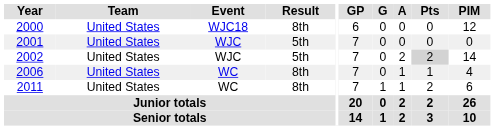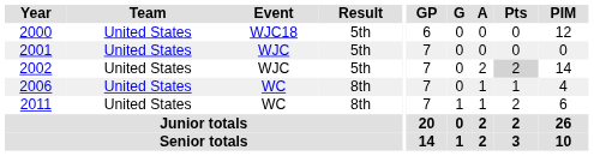 <table border="0" cellpadding="1" cellspacing="0" ID="Table3" style="text-align:center; width:40em">
 <tr ALIGN="center" bgcolor="#e0e0e0">
 <th>Year</th>
 <th>Team</th>
 <th>Event</th>
 <th>Result</th>
 <th rowspan="99" bgcolor="#ffffff"></th>
 <th>GP</th>
 <th>G</th>
 <th>A</th>
 <th>Pts</th>
 <th>PIM</th>
 </tr>
 <tr>
 <td><a href='#'>2000</a></td>
 <td><a href='#'>United States</a></td>
 <td><a href='#'>WJC18</a></td>
-<td>8th</td>
+<td>5th</td>
 <td>6</td>
 <td>0</td>
 <td>0</td>
 <td>0</td>
 <td>12</td>
 </tr>
 <tr bgcolor="#f0f0f0">
 <td><a href='#'>2001</a></td>
 <td><a href='#'>United States</a></td>
 <td><a href='#'>WJC</a></td>
 <td>5th</td>
 <td>7</td>
 <td>0</td>
 <td>0</td>
 <td>0</td>
 <td>0</td>
 </tr>
 <tr>
 <td><a href='#'>2002</a></td>
 <td>United States</td>
 <td>WJC</td>
 <td>5th</td>
 <td>7</td>
 <td>0</td>
 <td>2</td>
 <td style="background: lightgrey;">2</td>
 <td>14</td>
 </tr>
 <tr bgcolor="#f0f0f0">
 <td><a href='#'>2006</a></td>
 <td><a href='#'>United States</a></td>
 <td><a href='#'>WC</a></td>
 <td>8th</td>
 <td>7</td>
 <td>0</td>
 <td>1</td>
 <td>1</td>
 <td>4</td>
 </tr>
 <tr>
 <td><a href='#'>2011</a></td>
 <td>United States</td>
 <td>WC</td>
 <td>8th</td>
 <td>7</td>
 <td>1</td>
 <td>1</td>
 <td>2</td>
 <td>6</td>
 </tr>
 <tr bgcolor="#e0e0e0">
 <th colspan=4>Junior totals</th>
 <th>20</th>
 <th>0</th>
 <th>2</th>
 <th>2</th>
 <th>26</th>
 </tr>
 <tr bgcolor="#e0e0e0">
 <th colspan=4>Senior totals</th>
 <th>14</th>
 <th>1</th>
 <th>2</th>
 <th>3</th>
 <th>10</th>
 </tr>
 </table>
